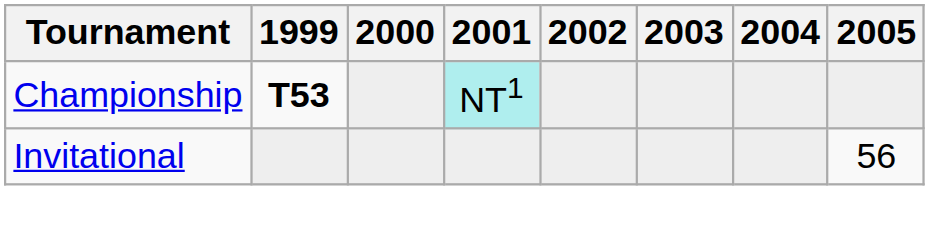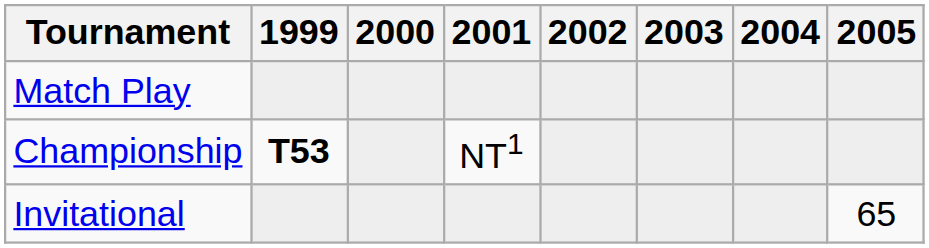 <table class="wikitable" style="text-align:center;">
 <tr>
 <th>Tournament</th>
 <th>1999</th>
 <th>2000</th>
 <th>2001</th>
 <th>2002</th>
 <th>2003</th>
 <th>2004</th>
 <th>2005</th>
 </tr>
 <tr>
+<td align="left"><a href='#'>Match Play</a></td>
+<td style="background:#eeeeee;"></td>
+<td style="background:#eeeeee;"></td>
+<td style="background:#eeeeee;"></td>
+<td style="background:#eeeeee;"></td>
+<td style="background:#eeeeee;"></td>
+<td style="background:#eeeeee;"></td>
+<td style="background:#eeeeee;"></td>
+</tr>
+<tr>
 <td align="left"><a href='#'>Championship</a></td>
 <td><strong>T53</strong></td>
 <td style="background:#eeeeee;"></td>
-<td style="background: paleturquoise;">NT<sup>1</sup></td>
+<td>NT<sup>1</sup></td>
 <td style="background:#eeeeee;"></td>
 <td style="background:#eeeeee;"></td>
 <td style="background:#eeeeee;"></td>
 <td style="background:#eeeeee;"></td>
 </tr>
 <tr>
 <td align="left"><a href='#'>Invitational</a></td>
 <td style="background:#eeeeee;"></td>
 <td style="background:#eeeeee;"></td>
 <td style="background:#eeeeee;"></td>
 <td style="background:#eeeeee;"></td>
 <td style="background:#eeeeee;"></td>
 <td style="background:#eeeeee;"></td>
-<td>56</td>
+<td>65</td>
 </tr>
 </table>
